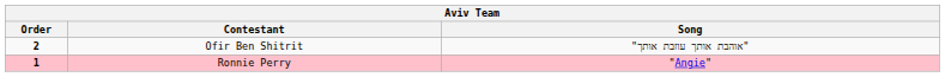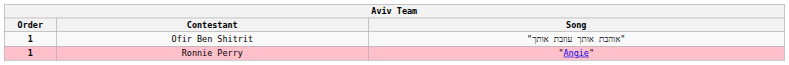 <table class="wikitable" style="text-align: center; width:95%;">
 <tr>
 <th colspan=3>Aviv Team</th>
 </tr>
 <tr>
 <th width="5%">Order</th>
 <th width="30%">Contestant</th>
 <th width="40%">Song</th>
 </tr>
 <tr>
-<td align="center"><strong>2</strong></td>
+<td align="center"><strong>1</strong></td>
 <td>Ofir Ben Shitrit</td>
 <td>"אוהבת אותך עוזבת אותך"</td>
 </tr>
 <tr>
 <td bgcolor="pink" align="center"><strong>1</strong></td>
 <td bgcolor="pink">Ronnie Perry</td>
 <td bgcolor="pink">"<a href='#'>Angie</a>"</td>
 </tr>
 </table>
